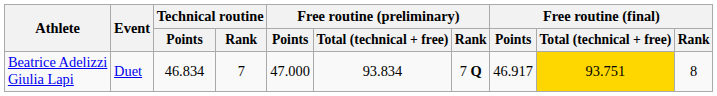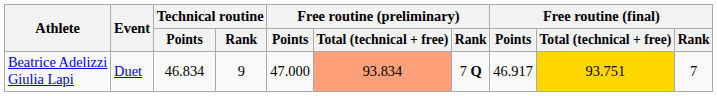 <table class="wikitable" style="font-size:90%">
 <tr>
 <th rowspan="2">Athlete</th>
 <th rowspan="2">Event</th>
 <th colspan=2>Technical routine</th>
 <th colspan=3>Free routine (preliminary)</th>
 <th colspan=3>Free routine (final)</th>
 </tr>
 <tr style="font-size:95%">
 <th>Points</th>
 <th>Rank</th>
 <th>Points</th>
 <th>Total (technical + free)</th>
 <th>Rank</th>
 <th>Points</th>
 <th>Total (technical + free)</th>
 <th>Rank</th>
 </tr>
 <tr align=center>
 <td align=left><a href='#'>Beatrice Adelizzi</a><br><a href='#'>Giulia Lapi</a></td>
 <td align=left><a href='#'>Duet</a></td>
 <td>46.834</td>
-<td>7</td>
+<td>9</td>
 <td>47.000</td>
-<td>93.834</td>
+<td style="background: lightsalmon;">93.834</td>
 <td>7 <strong>Q</strong></td>
 <td>46.917</td>
 <td style="background: gold;">93.751</td>
-<td>8</td>
+<td>7</td>
 </tr>
 </table>
